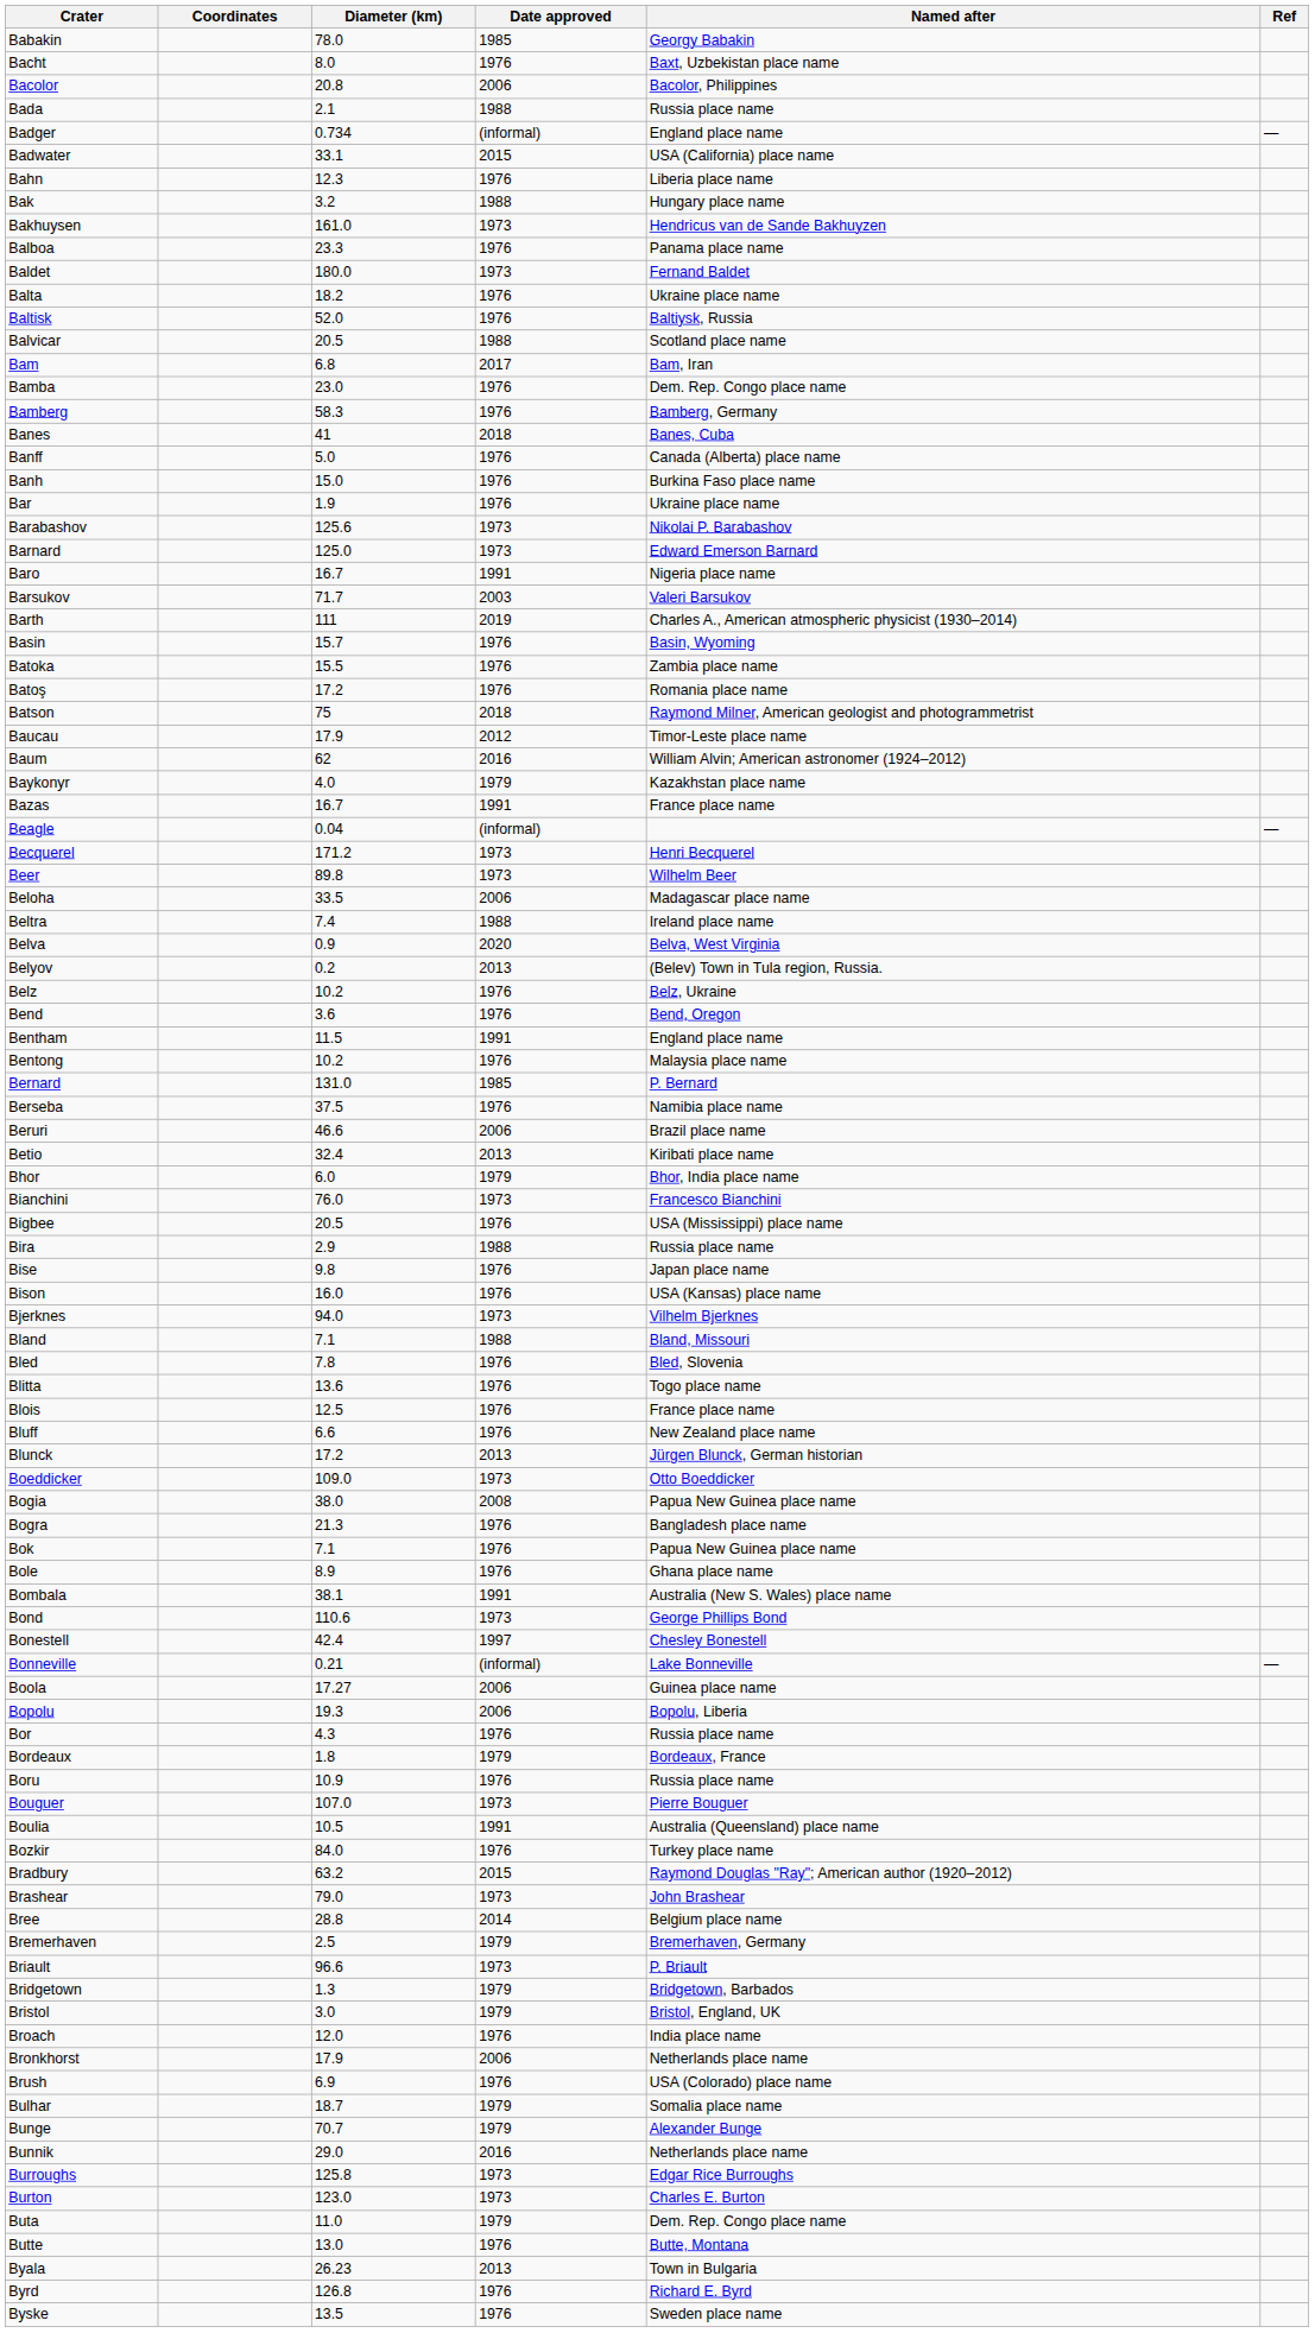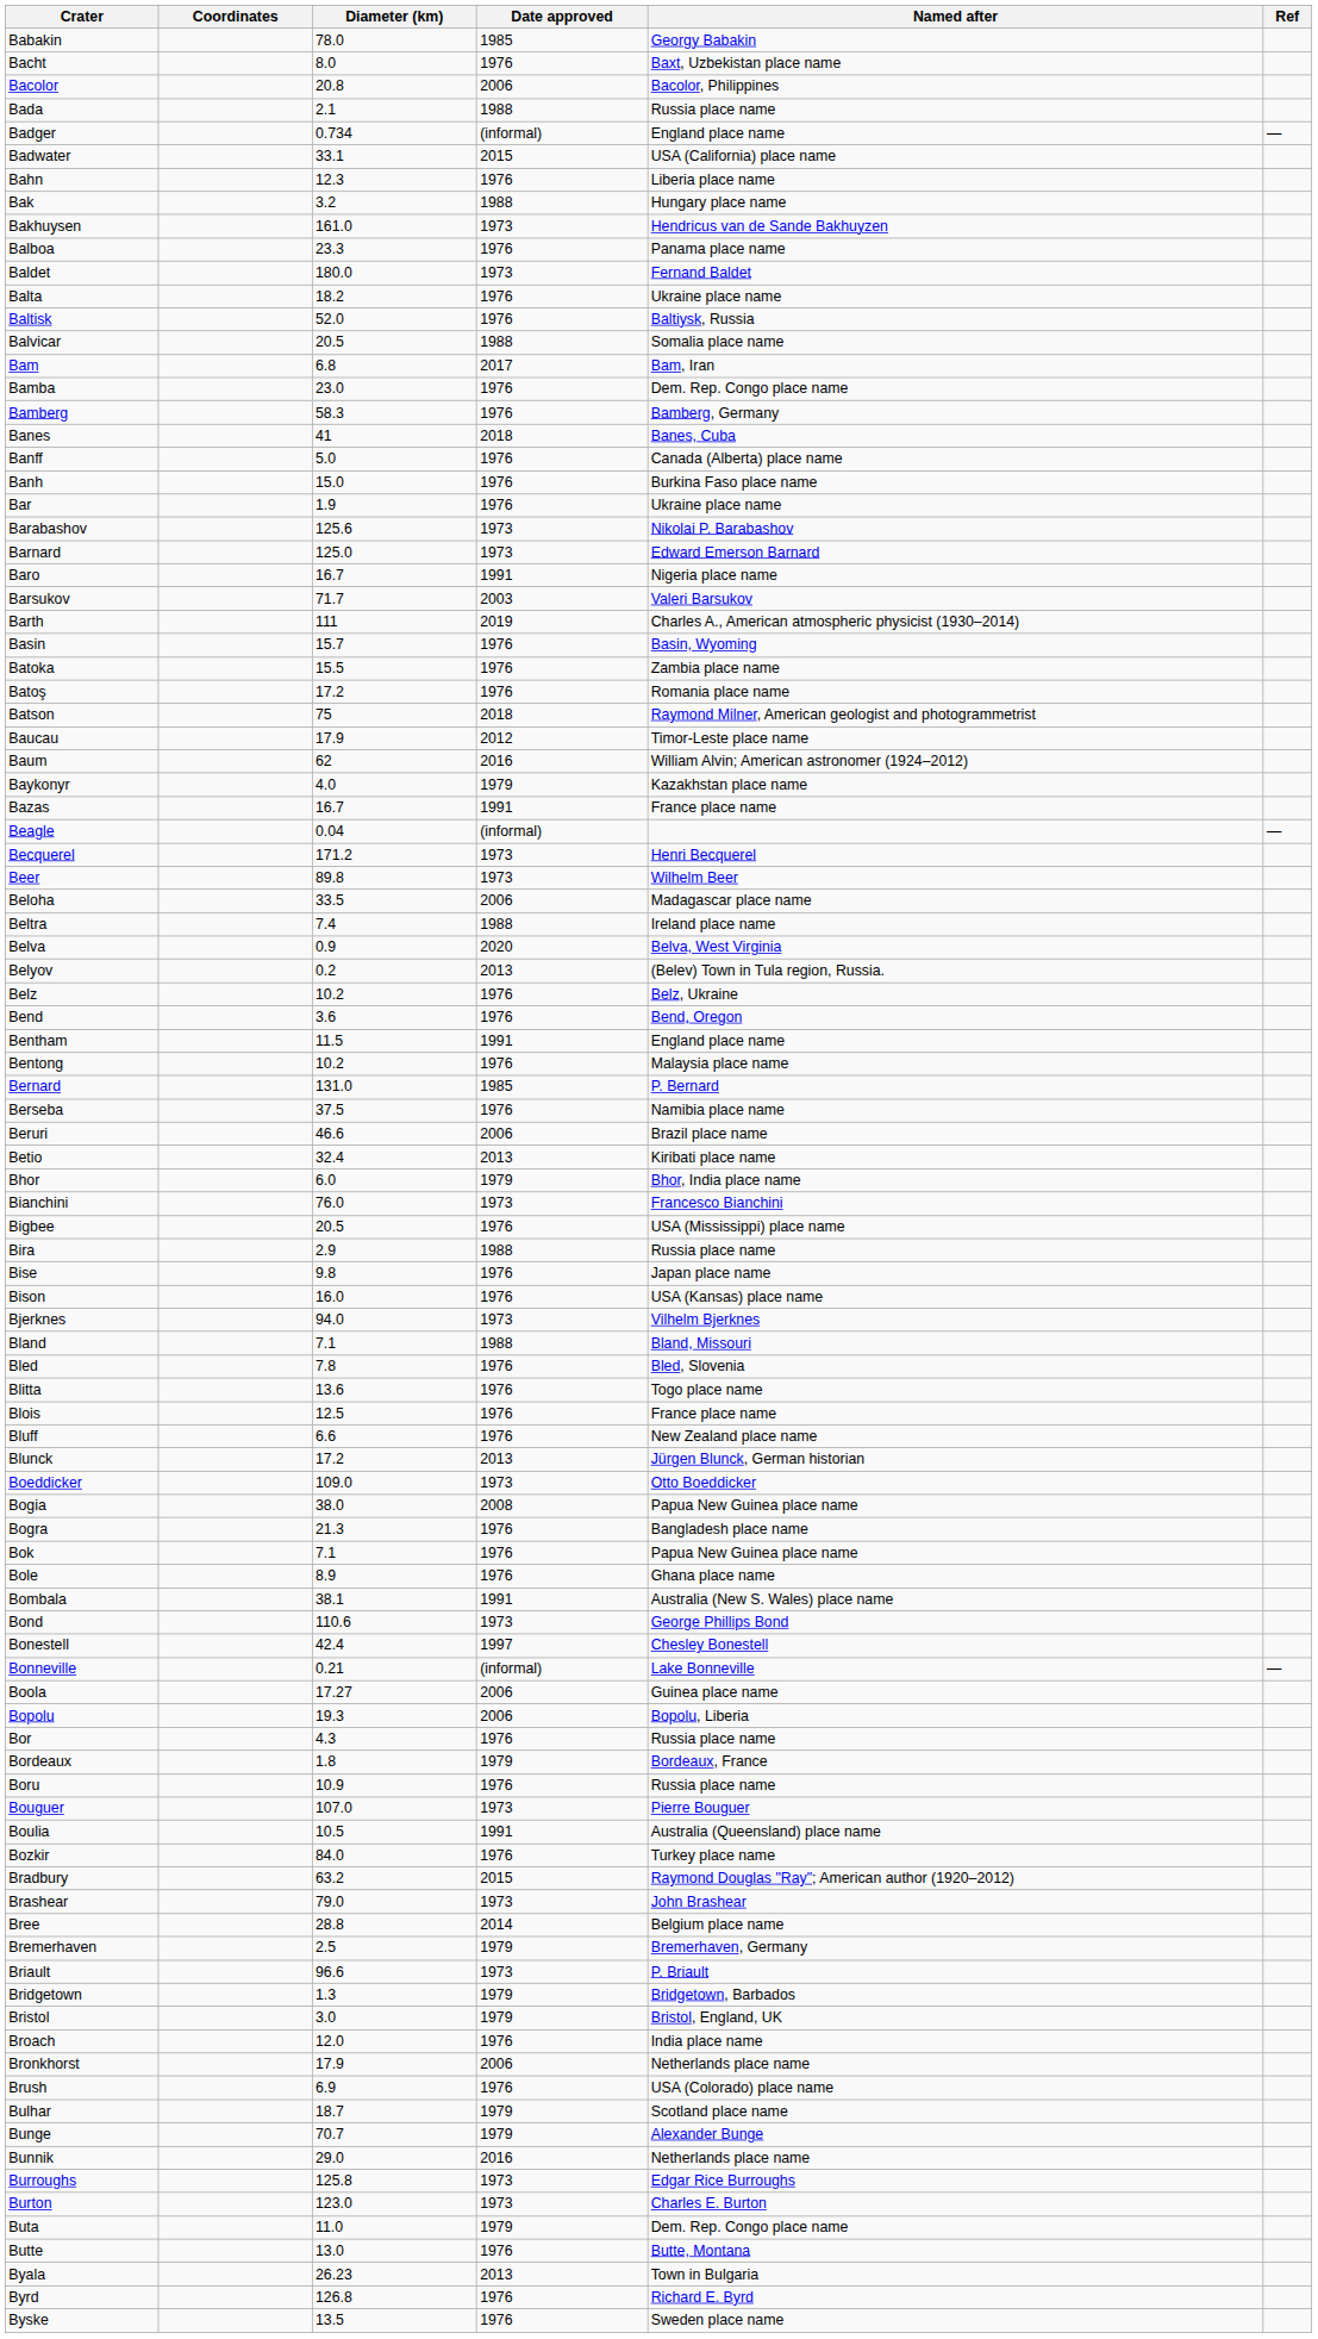 <table class="wikitable" style="min-width: 90%;">
 <tr>
 <th style="width:10em">Crater</th>
 <th style="width:10em">Coordinates</th>
 <th>Diameter (km)</th>
 <th>Date approved</th>
 <th>Named after</th>
 <th>Ref</th>
 </tr>
 <tr id="Babakin">
 <td>Babakin</td>
 <td></td>
 <td>78.0</td>
 <td>1985</td>
 <td><a href='#'>Georgy Babakin</a></td>
 <td></td>
 </tr>
 <tr id="Bacht">
 <td>Bacht</td>
 <td></td>
 <td>8.0</td>
 <td>1976</td>
 <td><a href='#'>Baxt</a>, Uzbekistan place name</td>
 <td></td>
 </tr>
 <tr id="Bacolor">
 <td><a href='#'>Bacolor</a></td>
 <td></td>
 <td>20.8</td>
 <td>2006</td>
 <td><a href='#'>Bacolor</a>, Philippines</td>
 <td></td>
 </tr>
 <tr id="Bada">
 <td>Bada</td>
 <td></td>
 <td>2.1</td>
 <td>1988</td>
 <td>Russia place name</td>
 <td></td>
 </tr>
 <tr id="Badger">
 <td>Badger</td>
 <td></td>
 <td>0.734</td>
 <td>(informal)</td>
 <td>England place name</td>
 <td>—</td>
 </tr>
 <tr id="Badwater">
 <td>Badwater</td>
 <td></td>
 <td>33.1</td>
 <td>2015</td>
 <td>USA (California) place name</td>
 <td></td>
 </tr>
 <tr id="Bahn">
 <td>Bahn</td>
 <td></td>
 <td>12.3</td>
 <td>1976</td>
 <td>Liberia place name</td>
 <td></td>
 </tr>
 <tr id="Bak">
 <td>Bak</td>
 <td></td>
 <td>3.2</td>
 <td>1988</td>
 <td>Hungary place name</td>
 <td></td>
 </tr>
 <tr id="Bakhuysen">
 <td>Bakhuysen</td>
 <td></td>
 <td>161.0</td>
 <td>1973</td>
 <td><a href='#'>Hendricus van de Sande Bakhuyzen</a></td>
 <td></td>
 </tr>
 <tr id="Balboa">
 <td>Balboa</td>
 <td></td>
 <td>23.3</td>
 <td>1976</td>
 <td>Panama place name</td>
 <td></td>
 </tr>
 <tr id="Baldet">
 <td>Baldet</td>
 <td></td>
 <td>180.0</td>
 <td>1973</td>
 <td><a href='#'>Fernand Baldet</a></td>
 <td></td>
 </tr>
 <tr id="Balta">
 <td>Balta</td>
 <td></td>
 <td>18.2</td>
 <td>1976</td>
 <td>Ukraine place name</td>
 <td></td>
 </tr>
 <tr id="Baltisk">
 <td><a href='#'>Baltisk</a></td>
 <td></td>
 <td>52.0</td>
 <td>1976</td>
 <td><a href='#'>Baltiysk</a>, Russia</td>
 <td></td>
 </tr>
 <tr id="Balvicar">
 <td>Balvicar</td>
 <td></td>
 <td>20.5</td>
 <td>1988</td>
-<td>Scotland place name</td>
+<td>Somalia place name</td>
 <td></td>
 </tr>
 <tr id="Bam">
 <td><a href='#'>Bam</a></td>
 <td></td>
 <td>6.8</td>
 <td>2017</td>
 <td><a href='#'>Bam</a>, Iran</td>
 <td></td>
 </tr>
 <tr id="Bamba">
 <td>Bamba</td>
 <td></td>
 <td>23.0</td>
 <td>1976</td>
 <td>Dem. Rep. Congo place name</td>
 <td></td>
 </tr>
 <tr id="Bamberg">
 <td><a href='#'>Bamberg</a></td>
 <td></td>
 <td>58.3</td>
 <td>1976</td>
 <td><a href='#'>Bamberg</a>, Germany</td>
 <td></td>
 </tr>
 <tr id="Banes">
 <td>Banes</td>
 <td></td>
 <td>41</td>
 <td>2018</td>
 <td><a href='#'>Banes, Cuba</a></td>
 <td></td>
 </tr>
 <tr id="Banff">
 <td>Banff</td>
 <td></td>
 <td>5.0</td>
 <td>1976</td>
 <td>Canada (Alberta) place name</td>
 <td></td>
 </tr>
 <tr id="Banh">
 <td>Banh</td>
 <td></td>
 <td>15.0</td>
 <td>1976</td>
 <td>Burkina Faso place name</td>
 <td></td>
 </tr>
 <tr id="Bar">
 <td>Bar</td>
 <td></td>
 <td>1.9</td>
 <td>1976</td>
 <td>Ukraine place name</td>
 <td></td>
 </tr>
 <tr id="Barabashov">
 <td>Barabashov</td>
 <td></td>
 <td>125.6</td>
 <td>1973</td>
 <td><a href='#'>Nikolai P. Barabashov</a></td>
 <td></td>
 </tr>
 <tr id="Barnard">
 <td>Barnard</td>
 <td></td>
 <td>125.0</td>
 <td>1973</td>
 <td><a href='#'>Edward Emerson Barnard</a></td>
 <td></td>
 </tr>
 <tr id="Baro">
 <td>Baro</td>
 <td></td>
 <td>16.7</td>
 <td>1991</td>
 <td>Nigeria place name</td>
 <td></td>
 </tr>
 <tr id="Barsukov">
 <td>Barsukov</td>
 <td></td>
 <td>71.7</td>
 <td>2003</td>
 <td><a href='#'>Valeri Barsukov</a></td>
 <td></td>
 </tr>
 <tr id="Barth">
 <td>Barth</td>
 <td></td>
 <td>111</td>
 <td>2019</td>
 <td>Charles A., American atmospheric physicist (1930–2014)</td>
 <td></td>
 </tr>
 <tr id="Basin">
 <td>Basin</td>
 <td></td>
 <td>15.7</td>
 <td>1976</td>
 <td><a href='#'>Basin, Wyoming</a></td>
 <td></td>
 </tr>
 <tr id="Batoka">
 <td>Batoka</td>
 <td></td>
 <td>15.5</td>
 <td>1976</td>
 <td>Zambia place name</td>
 <td></td>
 </tr>
 <tr id="Batos">
 <td>Batoş</td>
 <td></td>
 <td>17.2</td>
 <td>1976</td>
 <td>Romania place name</td>
 <td></td>
 </tr>
 <tr id="Batson">
 <td>Batson</td>
 <td></td>
 <td>75</td>
 <td>2018</td>
 <td><a href='#'>Raymond Milner</a>, American geologist and photogrammetrist</td>
 <td></td>
 </tr>
 <tr id="Baucau">
 <td>Baucau</td>
 <td></td>
 <td>17.9</td>
 <td>2012</td>
 <td>Timor-Leste place name</td>
 <td></td>
 </tr>
 <tr id="Baum">
 <td>Baum</td>
 <td></td>
 <td>62</td>
 <td>2016</td>
 <td>William Alvin; American astronomer (1924–2012)</td>
 <td></td>
 </tr>
 <tr id="Baykonyr">
 <td>Baykonyr</td>
 <td></td>
 <td>4.0</td>
 <td>1979</td>
 <td>Kazakhstan place name</td>
 <td></td>
 </tr>
 <tr id="Bazas">
 <td>Bazas</td>
 <td></td>
 <td>16.7</td>
 <td>1991</td>
 <td>France place name</td>
 <td></td>
 </tr>
 <tr id="Beagle">
 <td><a href='#'>Beagle</a></td>
 <td></td>
 <td>0.04</td>
 <td>(informal)</td>
 <td></td>
 <td>—</td>
 </tr>
 <tr id="Becquerel">
 <td><a href='#'>Becquerel</a></td>
 <td></td>
 <td>171.2</td>
 <td>1973</td>
 <td><a href='#'>Henri Becquerel</a></td>
 <td></td>
 </tr>
 <tr id="Beer">
 <td><a href='#'>Beer</a></td>
 <td></td>
 <td>89.8</td>
 <td>1973</td>
 <td><a href='#'>Wilhelm Beer</a></td>
 <td></td>
 </tr>
 <tr id="Beloha">
 <td>Beloha</td>
 <td></td>
 <td>33.5</td>
 <td>2006</td>
 <td>Madagascar place name</td>
 <td></td>
 </tr>
 <tr id="Beltra">
 <td>Beltra</td>
 <td></td>
 <td>7.4</td>
 <td>1988</td>
 <td>Ireland place name</td>
 <td></td>
 </tr>
 <tr id="Belva">
 <td>Belva</td>
 <td></td>
 <td>0.9</td>
 <td>2020</td>
 <td><a href='#'>Belva, West Virginia</a></td>
 <td></td>
 </tr>
 <tr id="Belyov">
 <td>Belyov</td>
 <td></td>
 <td>0.2</td>
 <td>2013</td>
 <td>(Belev) Town in Tula region, Russia.</td>
 <td></td>
 </tr>
 <tr id="Belz">
 <td>Belz</td>
 <td></td>
 <td>10.2</td>
 <td>1976</td>
 <td><a href='#'>Belz</a>, Ukraine</td>
 <td></td>
 </tr>
 <tr id="Bend">
 <td>Bend</td>
 <td></td>
 <td>3.6</td>
 <td>1976</td>
 <td><a href='#'>Bend, Oregon</a></td>
 <td></td>
 </tr>
 <tr id="Bentham">
 <td>Bentham</td>
 <td></td>
 <td>11.5</td>
 <td>1991</td>
 <td>England place name</td>
 <td></td>
 </tr>
 <tr id="Bentong">
 <td>Bentong</td>
 <td></td>
 <td>10.2</td>
 <td>1976</td>
 <td>Malaysia place name</td>
 <td></td>
 </tr>
 <tr id="Bernard">
 <td><a href='#'>Bernard</a></td>
 <td></td>
 <td>131.0</td>
 <td>1985</td>
 <td><a href='#'>P. Bernard</a></td>
 <td></td>
 </tr>
 <tr id="Berseba">
 <td>Berseba</td>
 <td></td>
 <td>37.5</td>
 <td>1976</td>
 <td>Namibia place name</td>
 <td></td>
 </tr>
 <tr id="Beruri">
 <td>Beruri</td>
 <td></td>
 <td>46.6</td>
 <td>2006</td>
 <td>Brazil place name</td>
 <td></td>
 </tr>
 <tr id="Betio">
 <td>Betio</td>
 <td></td>
 <td>32.4</td>
 <td>2013</td>
 <td>Kiribati place name</td>
 <td></td>
 </tr>
 <tr id="Bhor">
 <td>Bhor</td>
 <td></td>
 <td>6.0</td>
 <td>1979</td>
 <td><a href='#'>Bhor</a>, India place name</td>
 <td></td>
 </tr>
 <tr id="Bianchini">
 <td>Bianchini</td>
 <td></td>
 <td>76.0</td>
 <td>1973</td>
 <td><a href='#'>Francesco Bianchini</a></td>
 <td></td>
 </tr>
 <tr id="Bigbee">
 <td>Bigbee</td>
 <td></td>
 <td>20.5</td>
 <td>1976</td>
 <td>USA (Mississippi) place name</td>
 <td></td>
 </tr>
 <tr id="Bira">
 <td>Bira</td>
 <td></td>
 <td>2.9</td>
 <td>1988</td>
 <td>Russia place name</td>
 <td></td>
 </tr>
 <tr id="Bise">
 <td>Bise</td>
 <td></td>
 <td>9.8</td>
 <td>1976</td>
 <td>Japan place name</td>
 <td></td>
 </tr>
 <tr id="Bison">
 <td>Bison</td>
 <td></td>
 <td>16.0</td>
 <td>1976</td>
 <td>USA (Kansas) place name</td>
 <td></td>
 </tr>
 <tr id="Bjerknes">
 <td>Bjerknes</td>
 <td></td>
 <td>94.0</td>
 <td>1973</td>
 <td><a href='#'>Vilhelm Bjerknes</a></td>
 <td></td>
 </tr>
 <tr id="Bland">
 <td>Bland</td>
 <td></td>
 <td>7.1</td>
 <td>1988</td>
 <td><a href='#'>Bland, Missouri</a></td>
 <td></td>
 </tr>
 <tr id="Bled">
 <td>Bled</td>
 <td></td>
 <td>7.8</td>
 <td>1976</td>
 <td><a href='#'>Bled</a>, Slovenia</td>
 <td></td>
 </tr>
 <tr id="Blitta">
 <td>Blitta</td>
 <td></td>
 <td>13.6</td>
 <td>1976</td>
 <td>Togo place name</td>
 <td></td>
 </tr>
 <tr id="Blois">
 <td>Blois</td>
 <td></td>
 <td>12.5</td>
 <td>1976</td>
 <td>France place name</td>
 <td></td>
 </tr>
 <tr id="Bluff">
 <td>Bluff</td>
 <td></td>
 <td>6.6</td>
 <td>1976</td>
 <td>New Zealand place name</td>
 <td></td>
 </tr>
 <tr id="Blunck">
 <td>Blunck</td>
 <td></td>
 <td>17.2</td>
 <td>2013</td>
 <td><a href='#'>Jürgen Blunck</a>, German historian</td>
 <td></td>
 </tr>
 <tr id="Boeddicker">
 <td><a href='#'>Boeddicker</a></td>
 <td></td>
 <td>109.0</td>
 <td>1973</td>
 <td><a href='#'>Otto Boeddicker</a></td>
 <td></td>
 </tr>
 <tr id="Bogia">
 <td>Bogia</td>
 <td></td>
 <td>38.0</td>
 <td>2008</td>
 <td>Papua New Guinea place name</td>
 <td></td>
 </tr>
 <tr id="Bogra">
 <td>Bogra</td>
 <td></td>
 <td>21.3</td>
 <td>1976</td>
 <td>Bangladesh place name</td>
 <td></td>
 </tr>
 <tr id="Bok">
 <td>Bok</td>
 <td></td>
 <td>7.1</td>
 <td>1976</td>
 <td>Papua New Guinea place name</td>
 <td></td>
 </tr>
 <tr id="Bole">
 <td>Bole</td>
 <td></td>
 <td>8.9</td>
 <td>1976</td>
 <td>Ghana place name</td>
 <td></td>
 </tr>
 <tr id="Bombala">
 <td>Bombala</td>
 <td></td>
 <td>38.1</td>
 <td>1991</td>
 <td>Australia (New S. Wales) place name</td>
 <td></td>
 </tr>
 <tr id="Bond">
 <td>Bond</td>
 <td></td>
 <td>110.6</td>
 <td>1973</td>
 <td><a href='#'>George Phillips Bond</a></td>
 <td></td>
 </tr>
 <tr id="Bonestell">
 <td>Bonestell</td>
 <td></td>
 <td>42.4</td>
 <td>1997</td>
 <td><a href='#'>Chesley Bonestell</a></td>
 <td></td>
 </tr>
 <tr id="Bonneville">
 <td><a href='#'>Bonneville</a></td>
 <td></td>
 <td>0.21</td>
 <td>(informal)</td>
 <td><a href='#'>Lake Bonneville</a></td>
 <td>—</td>
 </tr>
 <tr id="Boola">
 <td>Boola</td>
 <td></td>
 <td>17.27</td>
 <td>2006</td>
 <td>Guinea place name</td>
 <td></td>
 </tr>
 <tr id="Bopolu">
 <td><a href='#'>Bopolu</a></td>
 <td></td>
 <td>19.3</td>
 <td>2006</td>
 <td><a href='#'>Bopolu</a>, Liberia</td>
 <td></td>
 </tr>
 <tr id="Bor">
 <td>Bor</td>
 <td></td>
 <td>4.3</td>
 <td>1976</td>
 <td>Russia place name</td>
 <td></td>
 </tr>
 <tr id="Bordeaux">
 <td>Bordeaux</td>
 <td></td>
 <td>1.8</td>
 <td>1979</td>
 <td><a href='#'>Bordeaux</a>, France</td>
 <td></td>
 </tr>
 <tr id="Boru">
 <td>Boru</td>
 <td></td>
 <td>10.9</td>
 <td>1976</td>
 <td>Russia place name</td>
 <td></td>
 </tr>
 <tr id="Bouguer">
 <td><a href='#'>Bouguer</a></td>
 <td></td>
 <td>107.0</td>
 <td>1973</td>
 <td><a href='#'>Pierre Bouguer</a></td>
 <td></td>
 </tr>
 <tr id="Boulia">
 <td>Boulia</td>
 <td></td>
 <td>10.5</td>
 <td>1991</td>
 <td>Australia (Queensland) place name</td>
 <td></td>
 </tr>
 <tr id="Bozkir">
 <td>Bozkir</td>
 <td></td>
 <td>84.0</td>
 <td>1976</td>
 <td>Turkey place name</td>
 <td></td>
 </tr>
 <tr id="Bradbury">
 <td>Bradbury</td>
 <td></td>
 <td>63.2</td>
 <td>2015</td>
 <td><a href='#'>Raymond Douglas "Ray"</a>; American author (1920–2012)</td>
 <td></td>
 </tr>
 <tr id="Brashear">
 <td>Brashear</td>
 <td></td>
 <td>79.0</td>
 <td>1973</td>
 <td><a href='#'>John Brashear</a></td>
 <td></td>
 </tr>
 <tr id="Bree">
 <td>Bree</td>
 <td></td>
 <td>28.8</td>
 <td>2014</td>
 <td>Belgium place name</td>
 <td></td>
 </tr>
 <tr id="Bremerhaven">
 <td>Bremerhaven</td>
 <td></td>
 <td>2.5</td>
 <td>1979</td>
 <td><a href='#'>Bremerhaven</a>, Germany</td>
 <td></td>
 </tr>
 <tr id="Briault">
 <td>Briault</td>
 <td></td>
 <td>96.6</td>
 <td>1973</td>
 <td><a href='#'>P. Briault</a></td>
 <td></td>
 </tr>
 <tr id="Bridgetown">
 <td>Bridgetown</td>
 <td></td>
 <td>1.3</td>
 <td>1979</td>
 <td><a href='#'>Bridgetown</a>, Barbados</td>
 <td></td>
 </tr>
 <tr id="Bristol">
 <td>Bristol</td>
 <td></td>
 <td>3.0</td>
 <td>1979</td>
 <td><a href='#'>Bristol</a>, England, UK</td>
 <td></td>
 </tr>
 <tr id="Broach">
 <td>Broach</td>
 <td></td>
 <td>12.0</td>
 <td>1976</td>
 <td>India place name</td>
 <td></td>
 </tr>
 <tr id="Bronkhorst">
 <td>Bronkhorst</td>
 <td></td>
 <td>17.9</td>
 <td>2006</td>
 <td>Netherlands place name</td>
 <td></td>
 </tr>
 <tr id="Brush">
 <td>Brush</td>
 <td></td>
 <td>6.9</td>
 <td>1976</td>
 <td>USA (Colorado) place name</td>
 <td></td>
 </tr>
 <tr id="Bulhar">
 <td>Bulhar</td>
 <td></td>
 <td>18.7</td>
 <td>1979</td>
-<td>Somalia place name</td>
+<td>Scotland place name</td>
 <td></td>
 </tr>
 <tr id="Bunge">
 <td>Bunge</td>
 <td></td>
 <td>70.7</td>
 <td>1979</td>
 <td><a href='#'>Alexander Bunge</a></td>
 <td></td>
 </tr>
 <tr id="Bunnik">
 <td>Bunnik</td>
 <td></td>
 <td>29.0</td>
 <td>2016</td>
 <td>Netherlands place name</td>
 <td></td>
 </tr>
 <tr id="Burroughs">
 <td><a href='#'>Burroughs</a></td>
 <td></td>
 <td>125.8</td>
 <td>1973</td>
 <td><a href='#'>Edgar Rice Burroughs</a></td>
 <td></td>
 </tr>
 <tr id="Burton">
 <td><a href='#'>Burton</a></td>
 <td></td>
 <td>123.0</td>
 <td>1973</td>
 <td><a href='#'>Charles E. Burton</a></td>
 <td></td>
 </tr>
 <tr id="Buta">
 <td>Buta</td>
 <td></td>
 <td>11.0</td>
 <td>1979</td>
 <td>Dem. Rep. Congo place name</td>
 <td></td>
 </tr>
 <tr id="Butte">
 <td>Butte</td>
 <td></td>
 <td>13.0</td>
 <td>1976</td>
 <td><a href='#'>Butte, Montana</a></td>
 <td></td>
 </tr>
 <tr id="Byala">
 <td>Byala</td>
 <td></td>
 <td>26.23</td>
 <td>2013</td>
 <td>Town in Bulgaria</td>
 <td></td>
 </tr>
 <tr id="Byrd">
 <td>Byrd</td>
 <td></td>
 <td>126.8</td>
 <td>1976</td>
 <td><a href='#'>Richard E. Byrd</a></td>
 <td></td>
 </tr>
 <tr id="Byske">
 <td>Byske</td>
 <td></td>
 <td>13.5</td>
 <td>1976</td>
 <td>Sweden place name</td>
 <td></td>
 </tr>
 </table>
